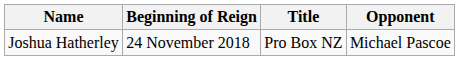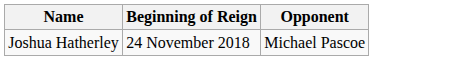 <table class="wikitable">
 <tr>
 <th>Name</th>
 <th>Beginning of Reign</th>
-<th>Title</th>
 <th>Opponent</th>
 </tr>
 <tr>
 <td>Joshua Hatherley</td>
 <td>24 November 2018</td>
-<td>Pro Box NZ</td>
 <td>Michael Pascoe</td>
 </tr>
 </table>
